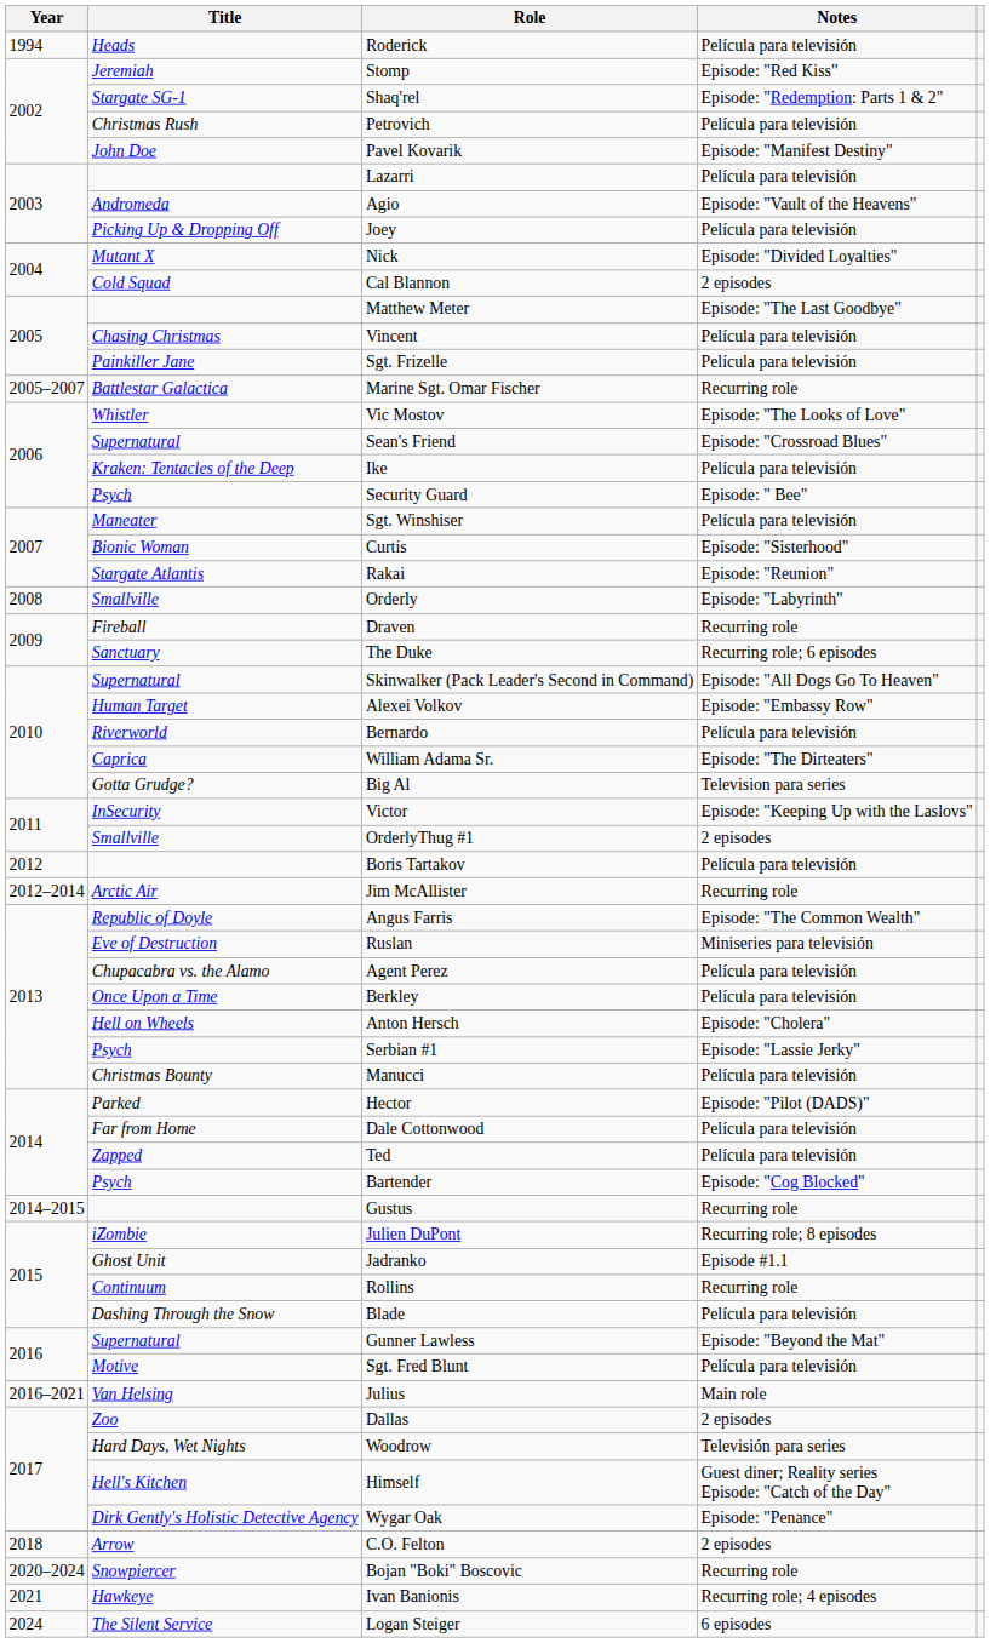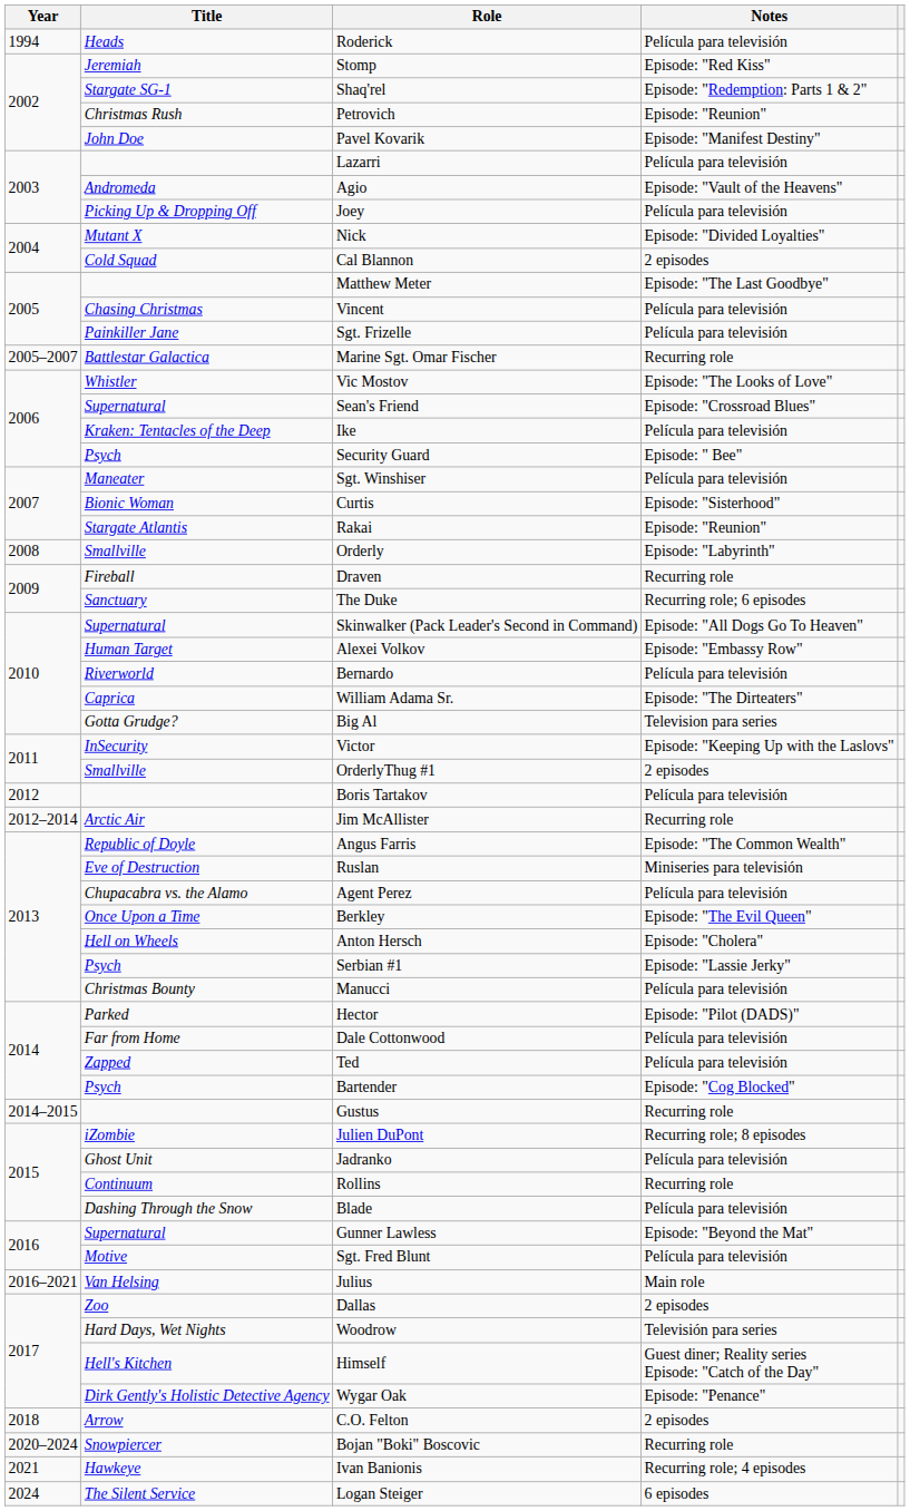 <table class="wikitable sortable">
 <tr>
 <th>Year</th>
 <th>Title</th>
 <th>Role</th>
 <th class="unsortable">Notes</th>
 <th class="unsortable"></th>
 </tr>
 <tr>
 <td>1994</td>
 <td><em><a href='#'>Heads</a></em></td>
 <td>Roderick</td>
 <td>Película para televisión</td>
 <td style="text-align:center;"></td>
 </tr>
 <tr>
 <td rowspan="4">2002</td>
 <td><em><a href='#'>Jeremiah</a></em></td>
 <td>Stomp</td>
 <td>Episode: "Red Kiss"</td>
 <td style="text-align:center;"></td>
 </tr>
 <tr>
 <td><em><a href='#'>Stargate SG-1</a></em></td>
 <td>Shaq'rel</td>
 <td>Episode: "<a href='#'>Redemption</a>: Parts 1 & 2"</td>
 <td style="text-align:center;"></td>
 </tr>
 <tr>
 <td><em>Christmas Rush</em></td>
 <td>Petrovich</td>
-<td>Película para televisión</td>
+<td>Episode: "Reunion"</td>
 <td style="text-align:center;"></td>
 </tr>
 <tr>
 <td><em><a href='#'>John Doe</a></em></td>
 <td>Pavel Kovarik</td>
 <td>Episode: "Manifest Destiny"</td>
 <td style="text-align:center;"></td>
 </tr>
 <tr>
 <td rowspan="3">2003</td>
 <td><em></em></td>
 <td>Lazarri</td>
 <td>Película para televisión</td>
 <td style="text-align:center;"></td>
 </tr>
 <tr>
 <td><em><a href='#'>Andromeda</a></em></td>
 <td>Agio</td>
 <td>Episode: "Vault of the Heavens"</td>
 <td style="text-align:center;"></td>
 </tr>
 <tr>
 <td><em><a href='#'>Picking Up & Dropping Off</a></em></td>
 <td>Joey</td>
 <td>Película para televisión</td>
 <td style="text-align:center;"></td>
 </tr>
 <tr>
 <td rowspan="2">2004</td>
 <td><em><a href='#'>Mutant X</a></em></td>
 <td>Nick</td>
 <td>Episode: "Divided Loyalties"</td>
 <td style="text-align:center;"></td>
 </tr>
 <tr>
 <td><em><a href='#'>Cold Squad</a></em></td>
 <td>Cal Blannon</td>
 <td>2 episodes</td>
 <td style="text-align:center;"></td>
 </tr>
 <tr>
 <td rowspan="3">2005</td>
 <td><em></em></td>
 <td>Matthew Meter</td>
 <td>Episode: "The Last Goodbye"</td>
 <td style="text-align:center;"></td>
 </tr>
 <tr>
 <td><em><a href='#'>Chasing Christmas</a></em></td>
 <td>Vincent</td>
 <td>Película para televisión</td>
 <td style="text-align:center;"></td>
 </tr>
 <tr>
 <td><em><a href='#'>Painkiller Jane</a></em></td>
 <td>Sgt. Frizelle</td>
 <td>Película para televisión</td>
 <td style="text-align:center;"></td>
 </tr>
 <tr>
 <td>2005–2007</td>
 <td><em><a href='#'>Battlestar Galactica</a></em></td>
 <td>Marine Sgt. Omar Fischer</td>
 <td>Recurring role</td>
 <td style="text-align:center;"></td>
 </tr>
 <tr>
 <td rowspan="4">2006</td>
 <td><em><a href='#'>Whistler</a></em></td>
 <td>Vic Mostov</td>
 <td>Episode: "The Looks of Love"</td>
 <td style="text-align:center;"></td>
 </tr>
 <tr>
 <td><em><a href='#'>Supernatural</a></em></td>
 <td>Sean's Friend</td>
 <td>Episode: "Crossroad Blues"</td>
 <td style="text-align:center;"></td>
 </tr>
 <tr>
 <td><em><a href='#'>Kraken: Tentacles of the Deep</a></em></td>
 <td>Ike</td>
 <td>Película para televisión</td>
 <td style="text-align:center;"></td>
 </tr>
 <tr>
 <td><em><a href='#'>Psych</a></em></td>
 <td>Security Guard</td>
 <td>Episode: " Bee"</td>
 <td style="text-align:center;"></td>
 </tr>
 <tr>
 <td rowspan="3">2007</td>
 <td><em><a href='#'>Maneater</a></em></td>
 <td>Sgt. Winshiser</td>
 <td>Película para televisión</td>
 <td style="text-align:center;"></td>
 </tr>
 <tr>
 <td><em><a href='#'>Bionic Woman</a></em></td>
 <td>Curtis</td>
 <td>Episode: "Sisterhood"</td>
 <td style="text-align:center;"></td>
 </tr>
 <tr>
 <td><em><a href='#'>Stargate Atlantis</a></em></td>
 <td>Rakai</td>
 <td>Episode: "Reunion"</td>
 <td style="text-align:center;"></td>
 </tr>
 <tr>
 <td>2008</td>
 <td><em><a href='#'>Smallville</a></em></td>
 <td>Orderly</td>
 <td>Episode: "Labyrinth"</td>
 <td style="text-align:center;"></td>
 </tr>
 <tr>
 <td rowspan="2">2009</td>
 <td><em>Fireball</em></td>
 <td>Draven</td>
 <td>Recurring role</td>
 <td style="text-align:center;"></td>
 </tr>
 <tr>
 <td><em><a href='#'>Sanctuary</a></em></td>
 <td>The Duke</td>
 <td>Recurring role; 6 episodes</td>
 <td style="text-align:center;"></td>
 </tr>
 <tr>
 <td rowspan="5">2010</td>
 <td><em><a href='#'>Supernatural</a></em></td>
 <td>Skinwalker (Pack Leader's Second in Command)</td>
 <td>Episode: "All Dogs Go To Heaven"</td>
 <td style="text-align:center;"></td>
 </tr>
 <tr>
 <td><em><a href='#'>Human Target</a></em></td>
 <td>Alexei Volkov</td>
 <td>Episode: "Embassy Row"</td>
 <td style="text-align:center;"></td>
 </tr>
 <tr>
 <td><em><a href='#'>Riverworld</a></em></td>
 <td>Bernardo</td>
 <td>Película para televisión</td>
 <td style="text-align:center;"></td>
 </tr>
 <tr>
 <td><em><a href='#'>Caprica</a></em></td>
 <td>William Adama Sr.</td>
 <td>Episode: "The Dirteaters"</td>
 <td style="text-align:center;"></td>
 </tr>
 <tr>
 <td><em>Gotta Grudge?</em></td>
 <td>Big Al</td>
 <td>Television para series</td>
 <td style="text-align:center;"></td>
 </tr>
 <tr>
 <td rowspan="2">2011</td>
 <td><em><a href='#'>InSecurity</a></em></td>
 <td>Victor</td>
 <td>Episode: "Keeping Up with the Laslovs"</td>
 <td style="text-align:center;"></td>
 </tr>
 <tr>
 <td><em><a href='#'>Smallville</a></em></td>
 <td>OrderlyThug #1</td>
 <td>2 episodes</td>
 <td style="text-align:center;"></td>
 </tr>
 <tr>
 <td>2012</td>
 <td><em></em></td>
 <td>Boris Tartakov</td>
 <td>Película para televisión</td>
 <td style="text-align:center;"></td>
 </tr>
 <tr>
 <td>2012–2014</td>
 <td><em><a href='#'>Arctic Air</a></em></td>
 <td>Jim McAllister</td>
 <td>Recurring role</td>
 <td style="text-align:center;"></td>
 </tr>
 <tr>
 <td rowspan="7">2013</td>
 <td><em><a href='#'>Republic of Doyle</a></em></td>
 <td>Angus Farris</td>
 <td>Episode: "The Common Wealth"</td>
 <td style="text-align:center;"></td>
 </tr>
 <tr>
 <td><em><a href='#'>Eve of Destruction</a></em></td>
 <td>Ruslan</td>
 <td>Miniseries para televisión</td>
 <td style="text-align:center;"></td>
 </tr>
 <tr>
 <td><em>Chupacabra vs. the Alamo</em></td>
 <td>Agent Perez</td>
 <td>Película para televisión</td>
 <td style="text-align:center;"></td>
 </tr>
 <tr>
 <td><em><a href='#'>Once Upon a Time</a></em></td>
 <td>Berkley</td>
-<td>Película para televisión</td>
+<td>Episode: "<a href='#'>The Evil Queen</a>"</td>
 <td style="text-align:center;"></td>
 </tr>
 <tr>
 <td><em><a href='#'>Hell on Wheels</a></em></td>
 <td>Anton Hersch</td>
 <td>Episode: "Cholera"</td>
 <td style="text-align:center;"></td>
 </tr>
 <tr>
 <td><em><a href='#'>Psych</a></em></td>
 <td>Serbian #1</td>
 <td>Episode: "Lassie Jerky"</td>
 <td style="text-align:center;"></td>
 </tr>
 <tr>
 <td><em>Christmas Bounty</em></td>
 <td>Manucci</td>
 <td>Película para televisión</td>
 <td style="text-align:center;"></td>
 </tr>
 <tr>
 <td rowspan="4">2014</td>
 <td><em>Parked</em></td>
 <td>Hector</td>
 <td>Episode: "Pilot (DADS)"</td>
 <td></td>
 </tr>
 <tr>
 <td><em>Far from Home</em></td>
 <td>Dale Cottonwood</td>
 <td>Película para televisión</td>
 <td></td>
 </tr>
 <tr>
 <td><em><a href='#'>Zapped</a></em></td>
 <td>Ted</td>
 <td>Película para televisión</td>
 <td style="text-align:center;"></td>
 </tr>
 <tr>
 <td><em><a href='#'>Psych</a></em></td>
 <td>Bartender</td>
 <td>Episode: "<a href='#'>Cog Blocked</a>"</td>
 <td style="text-align:center;"></td>
 </tr>
 <tr>
 <td>2014–2015</td>
 <td><em></em></td>
 <td>Gustus</td>
 <td>Recurring role</td>
 <td style="text-align:center;"></td>
 </tr>
 <tr>
 <td rowspan="4">2015</td>
 <td><em><a href='#'>iZombie</a></em></td>
 <td><a href='#'>Julien DuPont</a></td>
 <td>Recurring role; 8 episodes</td>
 <td style="text-align:center;"></td>
 </tr>
 <tr>
 <td><em>Ghost Unit</em></td>
 <td>Jadranko</td>
-<td>Episode #1.1</td>
+<td>Película para televisión</td>
 <td style="text-align:center;"></td>
 </tr>
 <tr>
 <td><em><a href='#'>Continuum</a></em></td>
 <td>Rollins</td>
 <td>Recurring role</td>
 <td style="text-align:center;"></td>
 </tr>
 <tr>
 <td><em>Dashing Through the Snow</em></td>
 <td>Blade</td>
 <td>Película para televisión</td>
 <td style="text-align:center;"></td>
 </tr>
 <tr>
 <td rowspan="2">2016</td>
 <td><em><a href='#'>Supernatural</a></em></td>
 <td>Gunner Lawless</td>
 <td>Episode: "Beyond the Mat"</td>
 <td style="text-align:center;"></td>
 </tr>
 <tr>
 <td><em><a href='#'>Motive</a></em></td>
 <td>Sgt. Fred Blunt</td>
 <td>Película para televisión</td>
 <td style="text-align:center;"></td>
 </tr>
 <tr>
 <td>2016–2021</td>
 <td><em><a href='#'>Van Helsing</a></em></td>
 <td>Julius</td>
 <td>Main role</td>
 <td style="text-align:center;"></td>
 </tr>
 <tr>
 <td rowspan="4">2017</td>
 <td><em><a href='#'>Zoo</a></em></td>
 <td>Dallas</td>
 <td>2 episodes</td>
 <td style="text-align:center;"></td>
 </tr>
 <tr>
 <td><em>Hard Days, Wet Nights</em></td>
 <td>Woodrow</td>
 <td>Televisión para series</td>
 <td style="text-align:center;"></td>
 </tr>
 <tr>
 <td><em><a href='#'>Hell's Kitchen</a></em></td>
 <td>Himself</td>
 <td>Guest diner; Reality series<br>Episode: "Catch of the Day"</td>
 <td style="text-align:center;"></td>
 </tr>
 <tr>
 <td><em><a href='#'>Dirk Gently's Holistic Detective Agency</a></em></td>
 <td>Wygar Oak</td>
 <td>Episode: "Penance"</td>
 <td style="text-align:center;"></td>
 </tr>
 <tr>
 <td>2018</td>
 <td><em><a href='#'>Arrow</a></em></td>
 <td>C.O. Felton</td>
 <td>2 episodes</td>
 <td style="text-align:center;"></td>
 </tr>
 <tr>
 <td>2020–2024</td>
 <td><em><a href='#'>Snowpiercer</a></em></td>
 <td>Bojan "Boki" Boscovic</td>
 <td>Recurring role</td>
 <td style="text-align:center;"></td>
 </tr>
 <tr>
 <td>2021</td>
 <td><em><a href='#'>Hawkeye</a></em></td>
 <td>Ivan Banionis</td>
 <td>Recurring role; 4 episodes</td>
 <td style="text-align:center;"></td>
 </tr>
 <tr>
 <td>2024</td>
 <td data-sort-value="Silent Service, The"><em><a href='#'>The Silent Service</a></em></td>
 <td>Logan Steiger</td>
 <td>6 episodes</td>
 <td style="text-align:center;"></td>
 </tr>
 </table>
